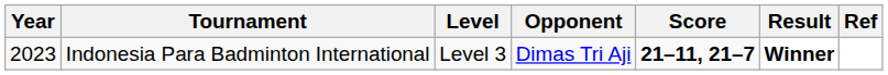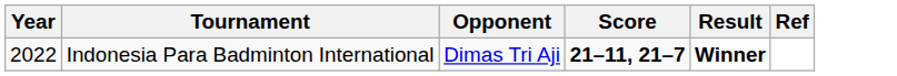 <table class="sortable wikitable" style="font-size: 95%;">
 <tr>
 <th>Year</th>
 <th>Tournament</th>
-<th>Level</th>
 <th>Opponent</th>
 <th>Score</th>
 <th>Result</th>
 <th>Ref</th>
 </tr>
 <tr>
-<td align="center">2023</td>
+<td align="center">2022</td>
 <td align="left">Indonesia Para Badminton International</td>
-<td align="left">Level 3</td>
 <td align="left"> <a href='#'>Dimas Tri Aji</a></td>
 <td align="left"><strong>21–11, 21–7</strong></td>
 <td style="text-align:left; background:white"> <strong>Winner</strong></td>
 <td style="text-align:center; background:white"></td>
 </tr>
 </table>
